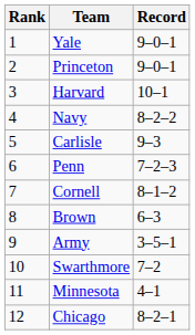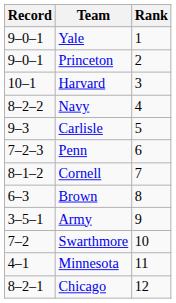 <table class="wikitable">
 <tr>
+<th>Record</th>
+<th>Team</th>
 <th>Rank</th>
-<th>Team</th>
-<th>Record</th>
 </tr>
 <tr>
+<td>9–0–1</td>
+<td><a href='#'>Yale</a></td>
 <td>1</td>
-<td><a href='#'>Yale</a></td>
-<td>9–0–1</td>
 </tr>
 <tr>
+<td>9–0–1</td>
+<td><a href='#'>Princeton</a></td>
 <td>2</td>
-<td><a href='#'>Princeton</a></td>
-<td>9–0–1</td>
 </tr>
 <tr>
+<td>10–1</td>
+<td><a href='#'>Harvard</a></td>
 <td>3</td>
-<td><a href='#'>Harvard</a></td>
-<td>10–1</td>
 </tr>
 <tr>
+<td>8–2–2</td>
+<td><a href='#'>Navy</a></td>
 <td>4</td>
-<td><a href='#'>Navy</a></td>
-<td>8–2–2</td>
 </tr>
 <tr>
+<td>9–3</td>
+<td><a href='#'>Carlisle</a></td>
 <td>5</td>
-<td><a href='#'>Carlisle</a></td>
-<td>9–3</td>
 </tr>
 <tr>
+<td>7–2–3</td>
+<td><a href='#'>Penn</a></td>
 <td>6</td>
-<td><a href='#'>Penn</a></td>
-<td>7–2–3</td>
 </tr>
 <tr>
+<td>8–1–2</td>
+<td><a href='#'>Cornell</a></td>
 <td>7</td>
-<td><a href='#'>Cornell</a></td>
-<td>8–1–2</td>
 </tr>
 <tr>
+<td>6–3</td>
+<td><a href='#'>Brown</a></td>
 <td>8</td>
-<td><a href='#'>Brown</a></td>
-<td>6–3</td>
 </tr>
 <tr>
+<td>3–5–1</td>
+<td><a href='#'>Army</a></td>
 <td>9</td>
-<td><a href='#'>Army</a></td>
-<td>3–5–1</td>
 </tr>
 <tr>
+<td>7–2</td>
+<td><a href='#'>Swarthmore</a></td>
 <td>10</td>
-<td><a href='#'>Swarthmore</a></td>
-<td>7–2</td>
 </tr>
 <tr>
+<td>4–1</td>
+<td><a href='#'>Minnesota</a></td>
 <td>11</td>
-<td><a href='#'>Minnesota</a></td>
-<td>4–1</td>
 </tr>
 <tr>
+<td>8–2–1</td>
+<td><a href='#'>Chicago</a></td>
 <td>12</td>
-<td><a href='#'>Chicago</a></td>
-<td>8–2–1</td>
 </tr>
 </table>
